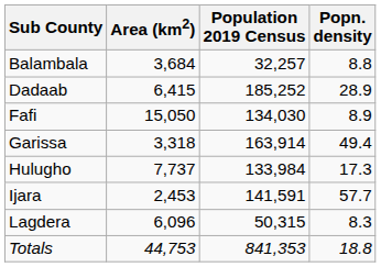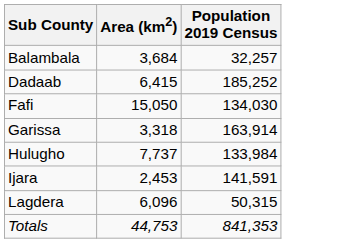 <table class="wikitable">
 <tr>
 <th>Sub County</th>
 <th>Area (km<sup>2</sup>)</th>
 <th>Population<br>2019 Census</th>
-<th>Popn.<br>density</th>
 </tr>
 <tr>
 <td>Balambala</td>
 <td align="right">3,684</td>
 <td align="right">32,257</td>
-<td align="right">8.8</td>
 </tr>
 <tr>
 <td>Dadaab</td>
 <td align="right">6,415</td>
 <td align="right">185,252</td>
-<td align="right">28.9</td>
 </tr>
 <tr>
 <td>Fafi</td>
 <td align="right">15,050</td>
 <td align="right">134,030</td>
-<td align="right">8.9</td>
 </tr>
 <tr>
 <td>Garissa</td>
 <td align="right">3,318</td>
 <td align="right">163,914</td>
-<td align="right">49.4</td>
 </tr>
 <tr>
 <td>Hulugho</td>
 <td align="right">7,737</td>
 <td align="right">133,984</td>
-<td align="right">17.3</td>
 </tr>
 <tr>
 <td>Ijara</td>
 <td align="right">2,453</td>
 <td align="right">141,591</td>
-<td align="right">57.7</td>
 </tr>
 <tr>
 <td>Lagdera</td>
 <td align="right">6,096</td>
 <td align="right">50,315</td>
-<td align="right">8.3</td>
 </tr>
 <tr>
 <td><em>Totals</em></td>
 <td align="right"><em>44,753</em></td>
 <td align="right"><em>841,353</em></td>
-<td align="right"><em>18.8</em></td>
 </tr>
 </table>
